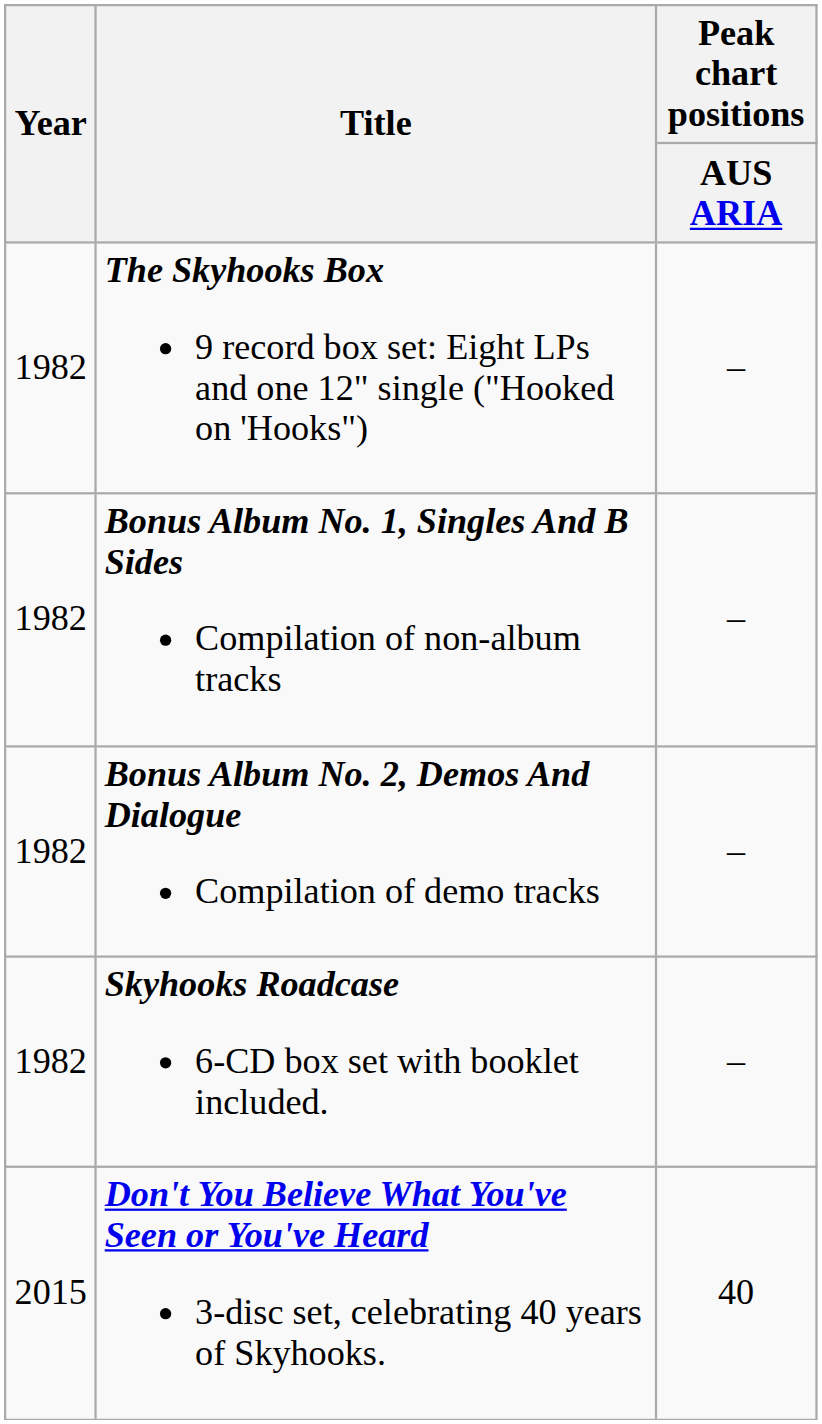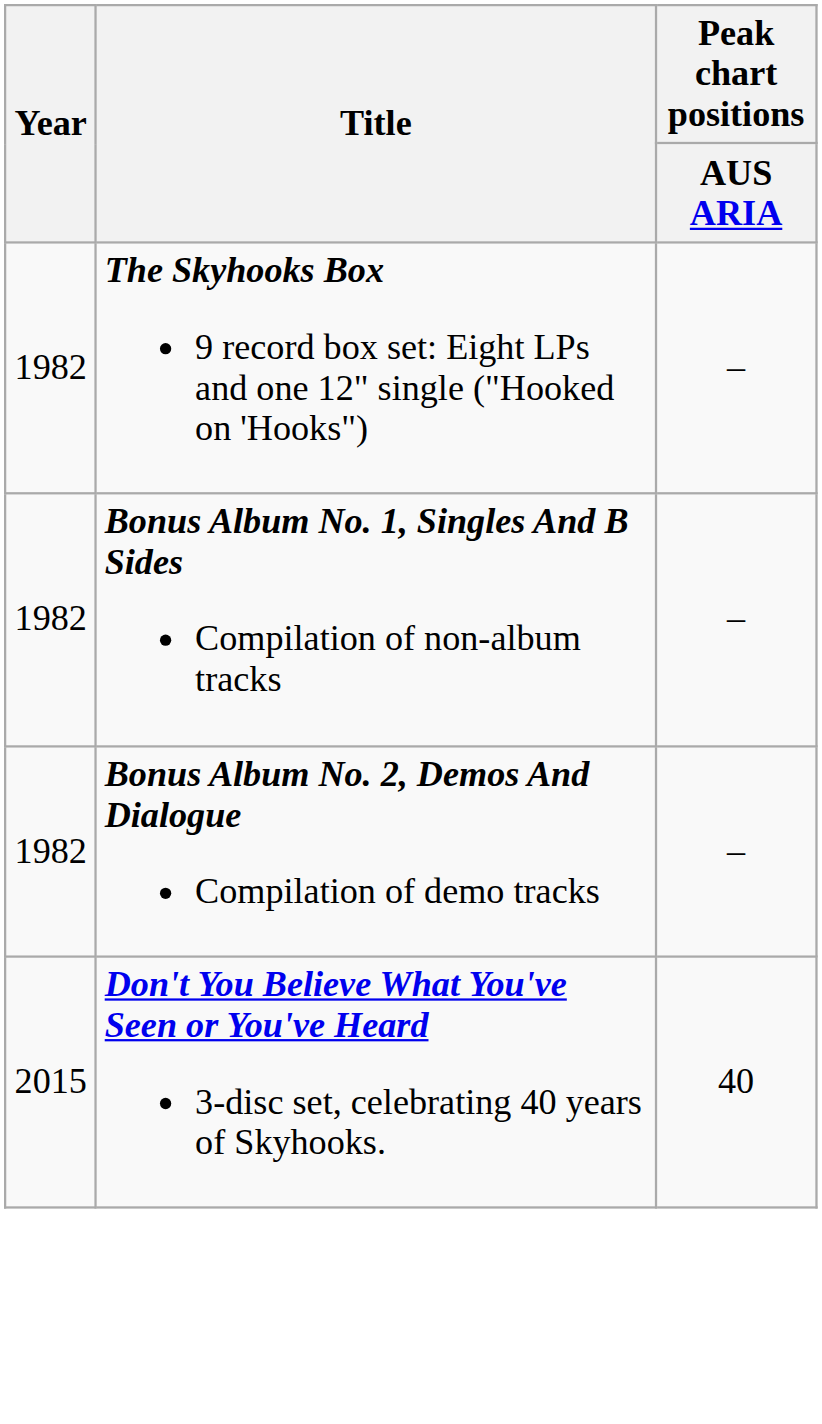 <table class="wikitable">
 <tr>
 <th rowspan="2" width="33">Year</th>
 <th rowspan="2" width="240">Title</th>
 <th colspan="1">Peak chart positions</th>
 </tr>
 <tr>
 <th style="width:4em">AUS<br><a href='#'>ARIA</a></th>
 </tr>
 <tr>
 <td align="center">1982</td>
 <td><strong><em>The Skyhooks Box</em></strong><br><ul><li>9 record box set: Eight LPs and one 12" single ("Hooked on 'Hooks")</li></ul></td>
 <td align="center">–</td>
 </tr>
 <tr>
 <td align="center">1982</td>
 <td><strong><em>Bonus Album No. 1, Singles And B Sides</em></strong><br><ul><li>Compilation of non-album tracks</li></ul></td>
 <td align="center">–</td>
 </tr>
 <tr>
 <td align="center">1982</td>
 <td><strong><em>Bonus Album No. 2, Demos And Dialogue</em></strong><br><ul><li>Compilation of demo tracks</li></ul></td>
 <td align="center">–</td>
 </tr>
 <tr>
-<td align="center">1982</td>
-<td><strong><em>Skyhooks Roadcase</em></strong><br><ul><li>6-CD box set with booklet included.</li></ul></td>
-<td align="center">–</td>
-</tr>
-<tr>
 <td align="center">2015</td>
 <td><strong><em><a href='#'>Don't You Believe What You've Seen or You've Heard</a></em></strong><br><ul><li>3-disc set, celebrating 40 years of Skyhooks.</li></ul></td>
 <td align="center">40</td>
 </tr>
 </table>
